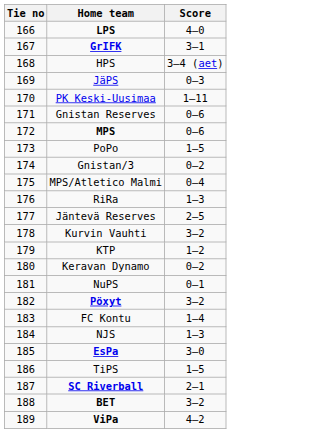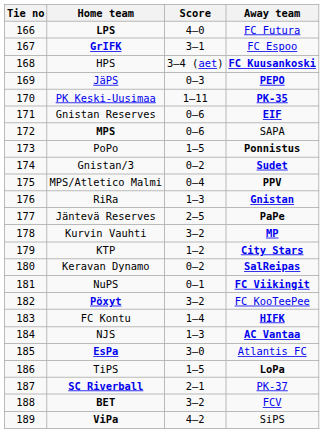 <table class="wikitable" style="text-align:center">
 <tr>
 <th>Tie no</th>
 <th>Home team</th>
 <th>Score</th>
+<th>Away team</th>
 </tr>
 <tr>
 <td>166</td>
 <td><strong>LPS</strong></td>
 <td>4–0</td>
+<td><a href='#'>FC Futura</a></td>
 </tr>
 <tr>
 <td>167</td>
 <td><strong><a href='#'>GrIFK</a></strong></td>
 <td>3–1</td>
+<td><a href='#'>FC Espoo</a></td>
 </tr>
 <tr>
 <td>168</td>
 <td>HPS</td>
 <td>3–4 (<a href='#'>aet</a>)</td>
+<td><strong><a href='#'>FC Kuusankoski</a></strong></td>
 </tr>
 <tr>
 <td>169</td>
 <td><a href='#'>JäPS</a></td>
 <td>0–3</td>
+<td><strong><a href='#'>PEPO</a></strong></td>
 </tr>
 <tr>
 <td>170</td>
 <td><a href='#'>PK Keski-Uusimaa</a></td>
 <td>1–11</td>
+<td><strong><a href='#'>PK-35</a></strong></td>
 </tr>
 <tr>
 <td>171</td>
 <td>Gnistan Reserves</td>
 <td>0–6</td>
+<td><strong><a href='#'>EIF</a></strong></td>
 </tr>
 <tr>
 <td>172</td>
 <td><strong>MPS</strong></td>
 <td>0–6</td>
+<td>SAPA</td>
 </tr>
 <tr>
 <td>173</td>
 <td>PoPo</td>
 <td>1–5</td>
+<td><strong>Ponnistus</strong></td>
 </tr>
 <tr>
 <td>174</td>
 <td>Gnistan/3</td>
 <td>0–2</td>
+<td><strong><a href='#'>Sudet</a></strong></td>
 </tr>
 <tr>
 <td>175</td>
 <td>MPS/Atletico Malmi</td>
 <td>0–4</td>
+<td><strong>PPV</strong></td>
 </tr>
 <tr>
 <td>176</td>
 <td>RiRa</td>
 <td>1–3</td>
+<td><strong><a href='#'>Gnistan</a></strong></td>
 </tr>
 <tr>
 <td>177</td>
 <td>Jäntevä Reserves</td>
 <td>2–5</td>
+<td><strong>PaPe</strong></td>
 </tr>
 <tr>
 <td>178</td>
 <td>Kurvin Vauhti</td>
 <td>3–2</td>
+<td><strong><a href='#'>MP</a></strong></td>
 </tr>
 <tr>
 <td>179</td>
 <td>KTP</td>
 <td>1–2</td>
+<td><strong><a href='#'>City Stars</a></strong></td>
 </tr>
 <tr>
 <td>180</td>
 <td>Keravan Dynamo</td>
 <td>0–2</td>
+<td><strong><a href='#'>SalReipas</a></strong></td>
 </tr>
 <tr>
 <td>181</td>
 <td>NuPS</td>
 <td>0–1</td>
+<td><strong><a href='#'>FC Viikingit</a></strong></td>
 </tr>
 <tr>
 <td>182</td>
 <td><strong><a href='#'>Pöxyt</a></strong></td>
 <td>3–2</td>
+<td><a href='#'>FC KooTeePee</a></td>
 </tr>
 <tr>
 <td>183</td>
 <td>FC Kontu</td>
 <td>1–4</td>
+<td><strong><a href='#'>HIFK</a></strong></td>
 </tr>
 <tr>
 <td>184</td>
 <td>NJS</td>
 <td>1–3</td>
+<td><strong><a href='#'>AC Vantaa</a></strong></td>
 </tr>
 <tr>
 <td>185</td>
 <td><strong><a href='#'>EsPa</a></strong></td>
 <td>3–0</td>
+<td><a href='#'>Atlantis FC</a></td>
 </tr>
 <tr>
 <td>186</td>
 <td>TiPS</td>
 <td>1–5</td>
+<td><strong>LoPa</strong></td>
 </tr>
 <tr>
 <td>187</td>
 <td><strong><a href='#'>SC Riverball</a></strong></td>
 <td>2–1</td>
+<td><a href='#'>PK-37</a></td>
 </tr>
 <tr>
 <td>188</td>
 <td><strong>BET</strong></td>
 <td>3–2</td>
+<td><a href='#'>FCV</a></td>
 </tr>
 <tr>
 <td>189</td>
 <td><strong>ViPa</strong></td>
 <td>4–2</td>
+<td>SiPS</td>
 </tr>
 </table>
